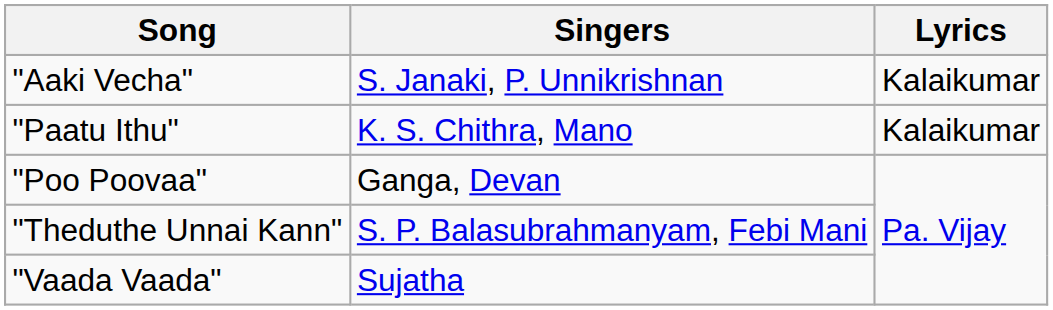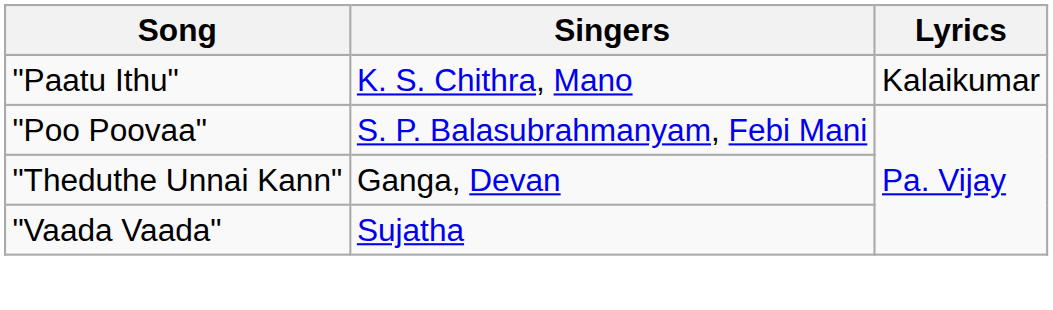 <table class="wikitable" style="font-size:95%;">
 <tr>
 <th>Song</th>
 <th>Singers</th>
 <th>Lyrics</th>
-</tr>
-<tr>
-<td>"Aaki Vecha"</td>
-<td><a href='#'>S. Janaki</a>, <a href='#'>P. Unnikrishnan</a></td>
-<td>Kalaikumar</td>
 </tr>
 <tr>
 <td>"Paatu Ithu"</td>
 <td><a href='#'>K. S. Chithra</a>, <a href='#'>Mano</a></td>
 <td>Kalaikumar</td>
 </tr>
 <tr>
 <td>"Poo Poovaa"</td>
-<td>Ganga, <a href='#'>Devan</a></td>
+<td><a href='#'>S. P. Balasubrahmanyam</a>, <a href='#'>Febi Mani</a></td>
 <td rowspan=3><a href='#'>Pa. Vijay</a></td>
 </tr>
 <tr>
 <td>"Theduthe Unnai Kann"</td>
-<td><a href='#'>S. P. Balasubrahmanyam</a>, <a href='#'>Febi Mani</a></td>
+<td>Ganga, <a href='#'>Devan</a></td>
 </tr>
 <tr>
 <td>"Vaada Vaada"</td>
 <td><a href='#'>Sujatha</a></td>
 </tr>
 </table>
